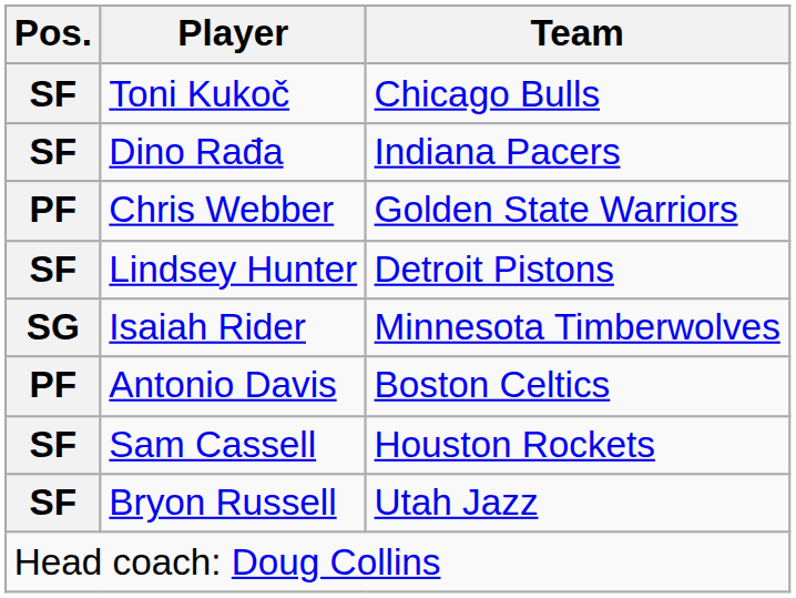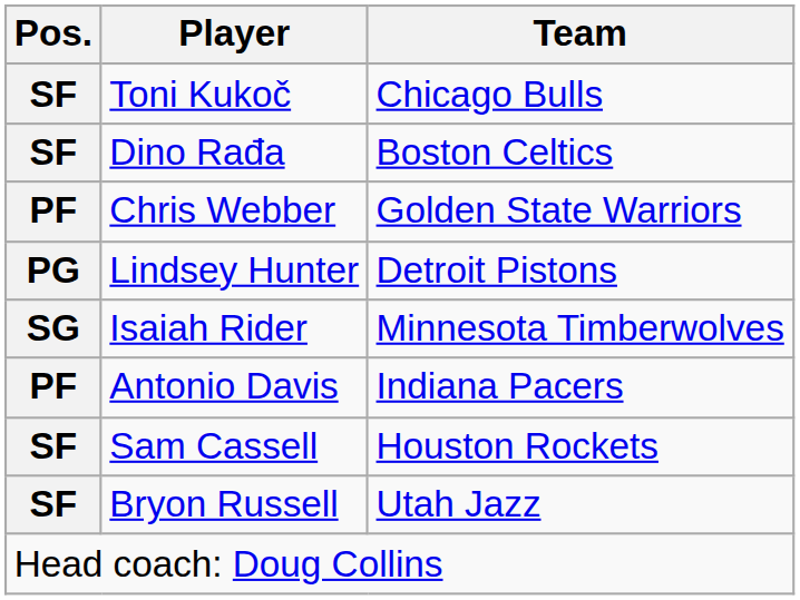 <table class="wikitable">
 <tr>
 <th>Pos.</th>
 <th>Player</th>
 <th>Team</th>
 </tr>
 <tr>
 <th>SF</th>
 <td><a href='#'>Toni Kukoč</a></td>
 <td><a href='#'>Chicago Bulls</a></td>
 </tr>
 <tr>
 <th>SF</th>
 <td><a href='#'>Dino Rađa</a></td>
-<td><a href='#'>Indiana Pacers</a></td>
+<td><a href='#'>Boston Celtics</a></td>
 </tr>
 <tr>
 <th>PF</th>
 <td><a href='#'>Chris Webber</a></td>
 <td><a href='#'>Golden State Warriors</a></td>
 </tr>
 <tr>
-<th>SF</th>
+<th>PG</th>
 <td><a href='#'>Lindsey Hunter</a></td>
 <td><a href='#'>Detroit Pistons</a></td>
 </tr>
 <tr>
 <th>SG</th>
 <td><a href='#'>Isaiah Rider</a></td>
 <td><a href='#'>Minnesota Timberwolves</a></td>
 </tr>
 <tr>
 <th>PF</th>
 <td><a href='#'>Antonio Davis</a></td>
-<td><a href='#'>Boston Celtics</a></td>
+<td><a href='#'>Indiana Pacers</a></td>
 </tr>
 <tr>
 <th>SF</th>
 <td><a href='#'>Sam Cassell</a></td>
 <td><a href='#'>Houston Rockets</a></td>
 </tr>
 <tr>
 <th>SF</th>
 <td><a href='#'>Bryon Russell</a></td>
 <td><a href='#'>Utah Jazz</a></td>
 </tr>
 <tr>
 <td colspan="3">Head coach: <a href='#'>Doug Collins</a></td>
 </tr>
 </table>
